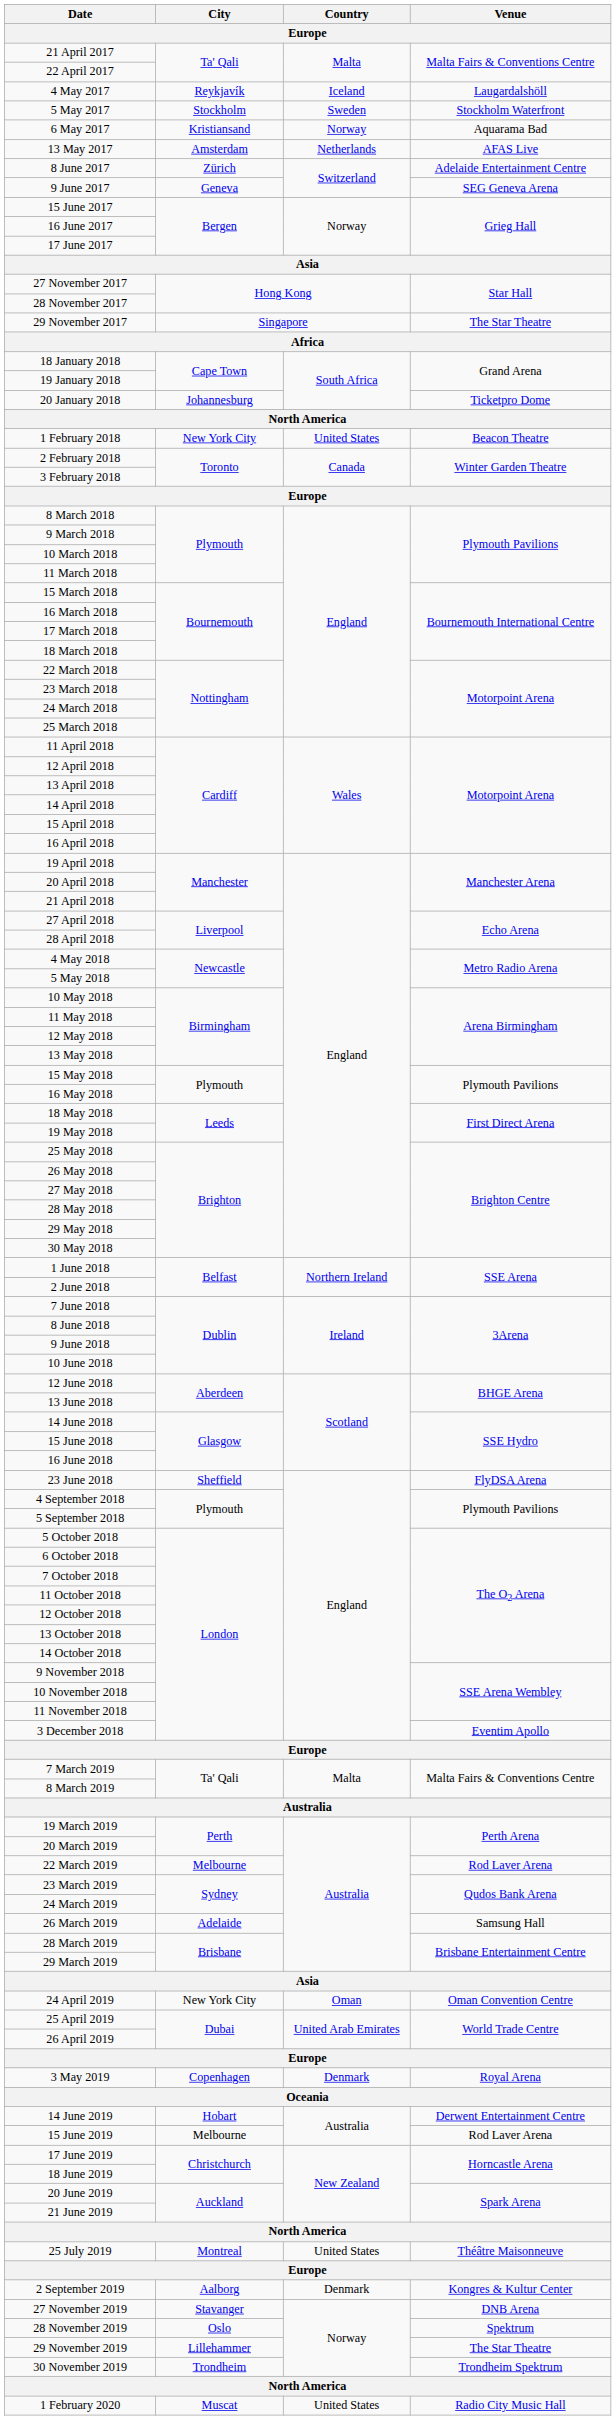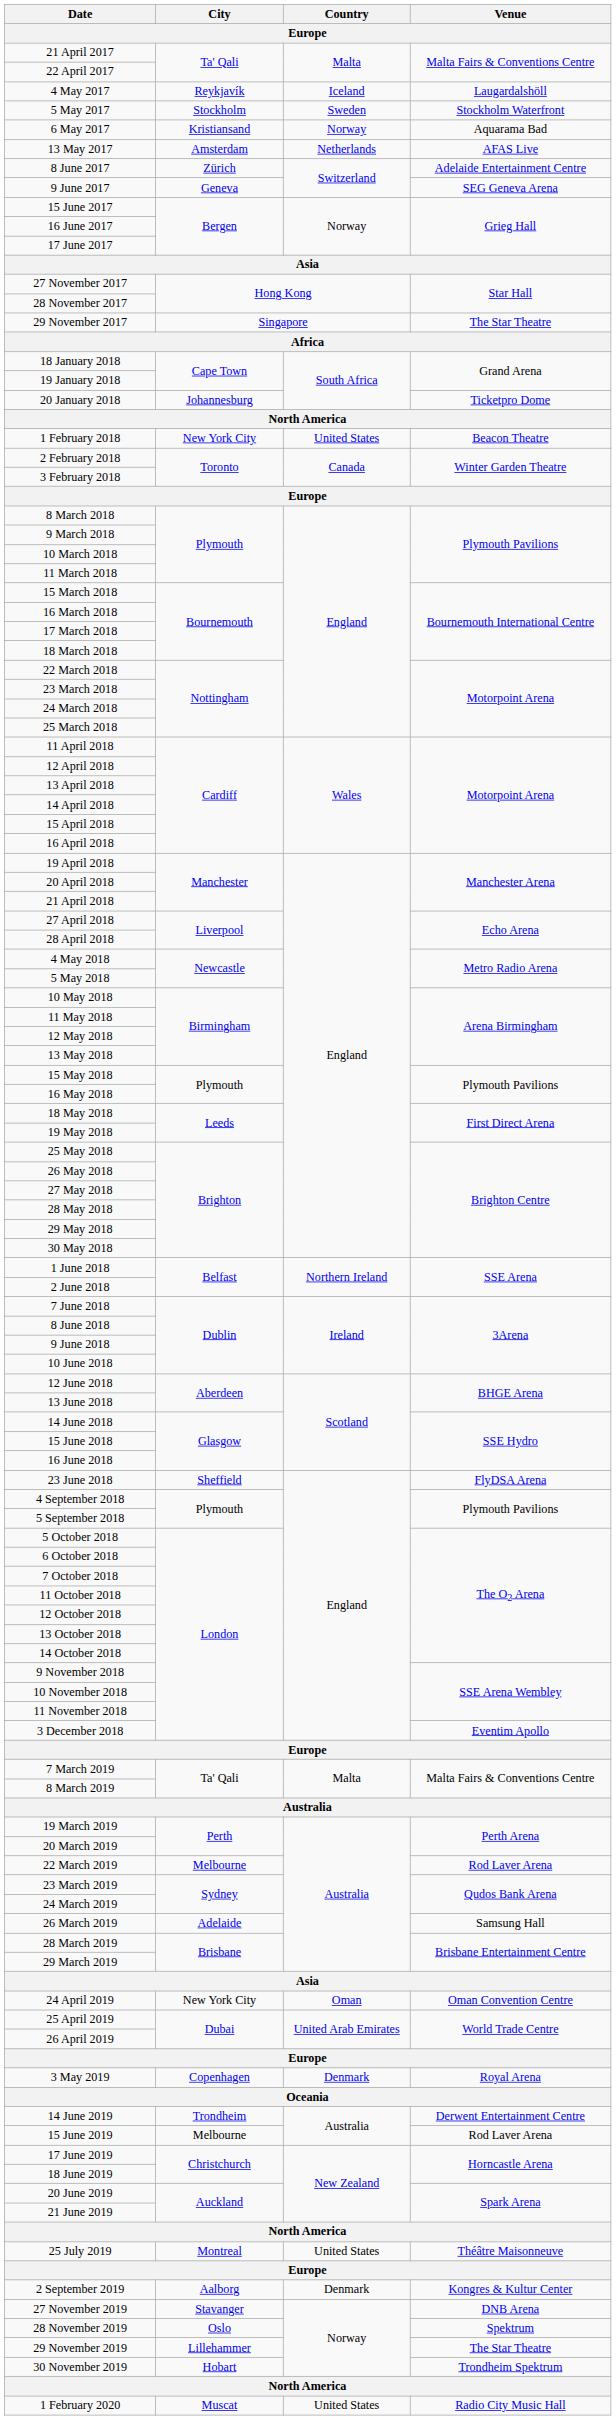 <table class="wikitable" style="text-align:center;">
 <tr>
 <th scope="col" style="width:12em;">Date</th>
 <th scope="col" style="width:10em;">City</th>
 <th scope="col" style="width:10em;">Country</th>
 <th scope="col" style="width:16em;">Venue</th>
 </tr>
 <tr>
 <th colspan="4">Europe</th>
 </tr>
 <tr>
 <td>21 April 2017</td>
 <td rowspan="2"><a href='#'>Ta' Qali</a></td>
 <td rowspan="2"><a href='#'>Malta</a></td>
 <td rowspan="2"><a href='#'>Malta Fairs & Conventions Centre</a></td>
 </tr>
 <tr>
 <td>22 April 2017</td>
 </tr>
 <tr>
 <td>4 May 2017</td>
 <td><a href='#'>Reykjavík</a></td>
 <td><a href='#'>Iceland</a></td>
 <td><a href='#'>Laugardalshöll</a></td>
 </tr>
 <tr>
 <td>5 May 2017</td>
 <td><a href='#'>Stockholm</a></td>
 <td><a href='#'>Sweden</a></td>
 <td><a href='#'>Stockholm Waterfront</a></td>
 </tr>
 <tr>
 <td>6 May 2017</td>
 <td><a href='#'>Kristiansand</a></td>
 <td><a href='#'>Norway</a></td>
 <td>Aquarama Bad</td>
 </tr>
 <tr>
 <td>13 May 2017</td>
 <td><a href='#'>Amsterdam</a></td>
 <td><a href='#'>Netherlands</a></td>
 <td><a href='#'>AFAS Live</a></td>
 </tr>
 <tr>
 <td>8 June 2017</td>
 <td><a href='#'>Zürich</a></td>
 <td rowspan="2"><a href='#'>Switzerland</a></td>
 <td><a href='#'>Adelaide Entertainment Centre</a></td>
 </tr>
 <tr>
 <td>9 June 2017</td>
 <td><a href='#'>Geneva</a></td>
 <td><a href='#'>SEG Geneva Arena</a></td>
 </tr>
 <tr>
 <td>15 June 2017</td>
 <td rowspan="3"><a href='#'>Bergen</a></td>
 <td rowspan="3">Norway</td>
 <td rowspan="3"><a href='#'>Grieg Hall</a></td>
 </tr>
 <tr>
 <td>16 June 2017</td>
 </tr>
 <tr>
 <td>17 June 2017</td>
 </tr>
 <tr>
 <th colspan="4">Asia</th>
 </tr>
 <tr>
 <td>27 November 2017</td>
 <td colspan="2" rowspan="2"><a href='#'>Hong Kong</a></td>
 <td rowspan="2"><a href='#'>Star Hall</a></td>
 </tr>
 <tr>
 <td>28 November 2017</td>
 </tr>
 <tr>
 <td>29 November 2017</td>
 <td colspan="2"><a href='#'>Singapore</a></td>
 <td><a href='#'>The Star Theatre</a></td>
 </tr>
 <tr>
 <th colspan="4">Africa</th>
 </tr>
 <tr>
 <td>18 January 2018</td>
 <td rowspan="2"><a href='#'>Cape Town</a></td>
 <td rowspan="3"><a href='#'>South Africa</a></td>
 <td rowspan="2">Grand Arena</td>
 </tr>
 <tr>
 <td>19 January 2018</td>
 </tr>
 <tr>
 <td>20 January 2018</td>
 <td><a href='#'>Johannesburg</a></td>
 <td><a href='#'>Ticketpro Dome</a></td>
 </tr>
 <tr>
 <th colspan="4">North America</th>
 </tr>
 <tr>
 <td>1 February 2018</td>
 <td><a href='#'>New York City</a></td>
 <td><a href='#'>United States</a></td>
 <td><a href='#'>Beacon Theatre</a></td>
 </tr>
 <tr>
 <td>2 February 2018</td>
 <td rowspan="2"><a href='#'>Toronto</a></td>
 <td rowspan="2"><a href='#'>Canada</a></td>
 <td rowspan="2"><a href='#'>Winter Garden Theatre</a></td>
 </tr>
 <tr>
 <td>3 February 2018</td>
 </tr>
 <tr>
 <th colspan="4">Europe</th>
 </tr>
 <tr>
 <td>8 March 2018</td>
 <td rowspan="4"><a href='#'>Plymouth</a></td>
 <td rowspan="12"><a href='#'>England</a></td>
 <td rowspan="4"><a href='#'>Plymouth Pavilions</a></td>
 </tr>
 <tr>
 <td>9 March 2018</td>
 </tr>
 <tr>
 <td>10 March 2018</td>
 </tr>
 <tr>
 <td>11 March 2018</td>
 </tr>
 <tr>
 <td>15 March 2018</td>
 <td rowspan="4"><a href='#'>Bournemouth</a></td>
 <td rowspan="4"><a href='#'>Bournemouth International Centre</a></td>
 </tr>
 <tr>
 <td>16 March 2018</td>
 </tr>
 <tr>
 <td>17 March 2018</td>
 </tr>
 <tr>
 <td>18 March 2018</td>
 </tr>
 <tr>
 <td>22 March 2018</td>
 <td rowspan="4"><a href='#'>Nottingham</a></td>
 <td rowspan="4"><a href='#'>Motorpoint Arena</a></td>
 </tr>
 <tr>
 <td>23 March 2018</td>
 </tr>
 <tr>
 <td>24 March 2018</td>
 </tr>
 <tr>
 <td>25 March 2018</td>
 </tr>
 <tr>
 <td>11 April 2018</td>
 <td rowspan="6"><a href='#'>Cardiff</a></td>
 <td rowspan="6"><a href='#'>Wales</a></td>
 <td rowspan="6"><a href='#'>Motorpoint Arena</a></td>
 </tr>
 <tr>
 <td>12 April 2018</td>
 </tr>
 <tr>
 <td>13 April 2018</td>
 </tr>
 <tr>
 <td>14 April 2018</td>
 </tr>
 <tr>
 <td>15 April 2018</td>
 </tr>
 <tr>
 <td>16 April 2018</td>
 </tr>
 <tr>
 <td>19 April 2018</td>
 <td rowspan="3"><a href='#'>Manchester</a></td>
 <td rowspan="21">England</td>
 <td rowspan="3"><a href='#'>Manchester Arena</a></td>
 </tr>
 <tr>
 <td>20 April 2018</td>
 </tr>
 <tr>
 <td>21 April 2018</td>
 </tr>
 <tr>
 <td>27 April 2018</td>
 <td rowspan="2"><a href='#'>Liverpool</a></td>
 <td rowspan="2"><a href='#'>Echo Arena</a></td>
 </tr>
 <tr>
 <td>28 April 2018</td>
 </tr>
 <tr>
 <td>4 May 2018</td>
 <td rowspan="2"><a href='#'>Newcastle</a></td>
 <td rowspan="2"><a href='#'>Metro Radio Arena</a></td>
 </tr>
 <tr>
 <td>5 May 2018</td>
 </tr>
 <tr>
 <td>10 May 2018</td>
 <td rowspan="4"><a href='#'>Birmingham</a></td>
 <td rowspan="4"><a href='#'>Arena Birmingham</a></td>
 </tr>
 <tr>
 <td>11 May 2018</td>
 </tr>
 <tr>
 <td>12 May 2018</td>
 </tr>
 <tr>
 <td>13 May 2018</td>
 </tr>
 <tr>
 <td>15 May 2018</td>
 <td rowspan="2">Plymouth</td>
 <td rowspan="2">Plymouth Pavilions</td>
 </tr>
 <tr>
 <td>16 May 2018</td>
 </tr>
 <tr>
 <td>18 May 2018</td>
 <td rowspan="2"><a href='#'>Leeds</a></td>
 <td rowspan="2"><a href='#'>First Direct Arena</a></td>
 </tr>
 <tr>
 <td>19 May 2018</td>
 </tr>
 <tr>
 <td>25 May 2018</td>
 <td rowspan="6"><a href='#'>Brighton</a></td>
 <td rowspan="6"><a href='#'>Brighton Centre</a></td>
 </tr>
 <tr>
 <td>26 May 2018</td>
 </tr>
 <tr>
 <td>27 May 2018</td>
 </tr>
 <tr>
 <td>28 May 2018</td>
 </tr>
 <tr>
 <td>29 May 2018</td>
 </tr>
 <tr>
 <td>30 May 2018</td>
 </tr>
 <tr>
 <td>1 June 2018</td>
 <td rowspan="2"><a href='#'>Belfast</a></td>
 <td rowspan="2"><a href='#'>Northern Ireland</a></td>
 <td rowspan="2"><a href='#'>SSE Arena</a></td>
 </tr>
 <tr>
 <td>2 June 2018</td>
 </tr>
 <tr>
 <td>7 June 2018</td>
 <td rowspan="4"><a href='#'>Dublin</a></td>
 <td rowspan="4"><a href='#'>Ireland</a></td>
 <td rowspan="4"><a href='#'>3Arena</a></td>
 </tr>
 <tr>
 <td>8 June 2018</td>
 </tr>
 <tr>
 <td>9 June 2018</td>
 </tr>
 <tr>
 <td>10 June 2018</td>
 </tr>
 <tr>
 <td>12 June 2018</td>
 <td rowspan="2"><a href='#'>Aberdeen</a></td>
 <td rowspan="5"><a href='#'>Scotland</a></td>
 <td rowspan="2"><a href='#'>BHGE Arena</a></td>
 </tr>
 <tr>
 <td>13 June 2018</td>
 </tr>
 <tr>
 <td>14 June 2018</td>
 <td rowspan="3"><a href='#'>Glasgow</a></td>
 <td rowspan="3"><a href='#'>SSE Hydro</a></td>
 </tr>
 <tr>
 <td>15 June 2018</td>
 </tr>
 <tr>
 <td>16 June 2018</td>
 </tr>
 <tr>
 <td>23 June 2018</td>
 <td><a href='#'>Sheffield</a></td>
 <td rowspan="14">England</td>
 <td><a href='#'>FlyDSA Arena</a></td>
 </tr>
 <tr>
 <td>4 September 2018</td>
 <td rowspan="2">Plymouth</td>
 <td rowspan="2">Plymouth Pavilions</td>
 </tr>
 <tr>
 <td>5 September 2018</td>
 </tr>
 <tr>
 <td>5 October 2018</td>
 <td rowspan="11"><a href='#'>London</a></td>
 <td rowspan="7"><a href='#'>The O<sub>2</sub> Arena</a></td>
 </tr>
 <tr>
 <td>6 October 2018</td>
 </tr>
 <tr>
 <td>7 October 2018</td>
 </tr>
 <tr>
 <td>11 October 2018</td>
 </tr>
 <tr>
 <td>12 October 2018</td>
 </tr>
 <tr>
 <td>13 October 2018</td>
 </tr>
 <tr>
 <td>14 October 2018</td>
 </tr>
 <tr>
 <td>9 November 2018</td>
 <td rowspan="3"><a href='#'>SSE Arena Wembley</a></td>
 </tr>
 <tr>
 <td>10 November 2018</td>
 </tr>
 <tr>
 <td>11 November 2018</td>
 </tr>
 <tr>
 <td>3 December 2018</td>
 <td><a href='#'>Eventim Apollo</a></td>
 </tr>
 <tr>
 <th colspan="4">Europe</th>
 </tr>
 <tr>
 <td>7 March 2019</td>
 <td rowspan="2">Ta' Qali</td>
 <td rowspan="2">Malta</td>
 <td rowspan="2">Malta Fairs & Conventions Centre</td>
 </tr>
 <tr>
 <td>8 March 2019</td>
 </tr>
 <tr>
 <th colspan="4">Australia</th>
 </tr>
 <tr>
 <td>19 March 2019</td>
 <td rowspan="2"><a href='#'>Perth</a></td>
 <td rowspan="8"><a href='#'>Australia</a></td>
 <td rowspan="2"><a href='#'>Perth Arena</a></td>
 </tr>
 <tr>
 <td>20 March 2019</td>
 </tr>
 <tr>
 <td>22 March 2019</td>
 <td><a href='#'>Melbourne</a></td>
 <td><a href='#'>Rod Laver Arena</a></td>
 </tr>
 <tr>
 <td>23 March 2019</td>
 <td rowspan="2"><a href='#'>Sydney</a></td>
 <td rowspan="2"><a href='#'>Qudos Bank Arena</a></td>
 </tr>
 <tr>
 <td>24 March 2019</td>
 </tr>
 <tr>
 <td>26 March 2019</td>
 <td><a href='#'>Adelaide</a></td>
 <td>Samsung Hall</td>
 </tr>
 <tr>
 <td>28 March 2019</td>
 <td rowspan="2"><a href='#'>Brisbane</a></td>
 <td rowspan="2"><a href='#'>Brisbane Entertainment Centre</a></td>
 </tr>
 <tr>
 <td>29 March 2019</td>
 </tr>
 <tr>
 <th colspan="4">Asia</th>
 </tr>
 <tr>
 <td>24 April 2019</td>
 <td>New York City</td>
 <td><a href='#'>Oman</a></td>
 <td><a href='#'>Oman Convention Centre</a></td>
 </tr>
 <tr>
 <td>25 April 2019</td>
 <td rowspan="2"><a href='#'>Dubai</a></td>
 <td rowspan="2"><a href='#'>United Arab Emirates</a></td>
 <td rowspan="2"><a href='#'>World Trade Centre</a></td>
 </tr>
 <tr>
 <td>26 April 2019</td>
 </tr>
 <tr>
 <th colspan="4">Europe</th>
 </tr>
 <tr>
 <td>3 May 2019</td>
 <td><a href='#'>Copenhagen</a></td>
 <td><a href='#'>Denmark</a></td>
 <td><a href='#'>Royal Arena</a></td>
 </tr>
 <tr>
 <th colspan="4">Oceania</th>
 </tr>
 <tr>
 <td>14 June 2019</td>
-<td><a href='#'>Hobart</a></td>
+<td><a href='#'>Trondheim</a></td>
 <td rowspan="2">Australia</td>
 <td><a href='#'>Derwent Entertainment Centre</a></td>
 </tr>
 <tr>
 <td>15 June 2019</td>
 <td>Melbourne</td>
 <td>Rod Laver Arena</td>
 </tr>
 <tr>
 <td>17 June 2019</td>
 <td rowspan="2"><a href='#'>Christchurch</a></td>
 <td rowspan="4"><a href='#'>New Zealand</a></td>
 <td rowspan="2"><a href='#'>Horncastle Arena</a></td>
 </tr>
 <tr>
 <td>18 June 2019</td>
 </tr>
 <tr>
 <td>20 June 2019</td>
 <td rowspan="2"><a href='#'>Auckland</a></td>
 <td rowspan="2"><a href='#'>Spark Arena</a></td>
 </tr>
 <tr>
 <td>21 June 2019</td>
 </tr>
 <tr>
 <th colspan="4">North America</th>
 </tr>
 <tr>
 <td>25 July 2019</td>
 <td><a href='#'>Montreal</a></td>
 <td>United States</td>
 <td><a href='#'>Théâtre Maisonneuve</a></td>
 </tr>
 <tr>
 <th colspan="4">Europe</th>
 </tr>
 <tr>
 <td>2 September 2019</td>
 <td><a href='#'>Aalborg</a></td>
 <td>Denmark</td>
 <td><a href='#'>Kongres & Kultur Center</a></td>
 </tr>
 <tr>
 <td>27 November 2019</td>
 <td><a href='#'>Stavanger</a></td>
 <td rowspan="4">Norway</td>
 <td><a href='#'>DNB Arena</a></td>
 </tr>
 <tr>
 <td>28 November 2019</td>
 <td><a href='#'>Oslo</a></td>
 <td><a href='#'>Spektrum</a></td>
 </tr>
 <tr>
 <td>29 November 2019</td>
 <td><a href='#'>Lillehammer</a></td>
 <td><a href='#'>The Star Theatre</a></td>
 </tr>
 <tr>
 <td>30 November 2019</td>
-<td><a href='#'>Trondheim</a></td>
+<td><a href='#'>Hobart</a></td>
 <td><a href='#'>Trondheim Spektrum</a></td>
 </tr>
 <tr>
 <th colspan="4">North America</th>
 </tr>
 <tr>
 <td>1 February 2020</td>
 <td><a href='#'>Muscat</a></td>
 <td>United States</td>
 <td><a href='#'>Radio City Music Hall</a></td>
 </tr>
 </table>
